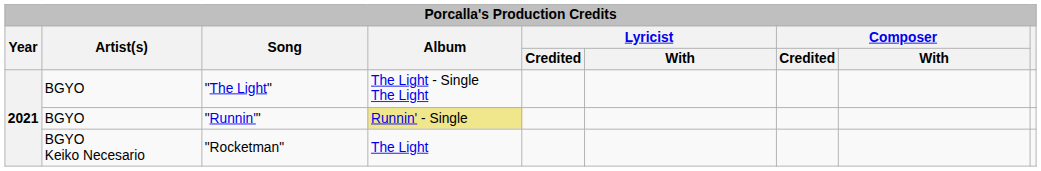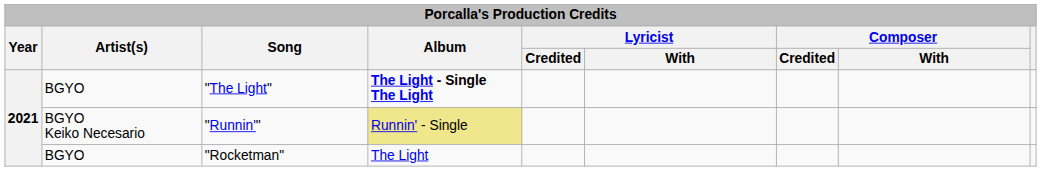 <table class="wikitable mw-collapsible collapsible autocollapse" style="width:95%; margin:1em auto;">
 <tr>
 <th colspan="9" style="background:#BFBFBF;"><strong>Porcalla's Production Credits</strong></th>
 </tr>
 <tr>
 <th rowspan="2">Year</th>
 <th rowspan="2" style="width:15em;">Artist(s)</th>
 <th rowspan="2" style="width:15em;">Song</th>
 <th rowspan="2" style="width:15em;">Album</th>
 <th colspan="2" style="width:25em;"><a href='#'>Lyricist</a></th>
 <th colspan="2" style="width:25em;"><a href='#'>Composer</a></th>
 <th rowspan="2" scope="col" class="unsortable"></th>
 </tr>
 <tr>
 <th>Credited</th>
 <th style="width:20em;">With</th>
 <th>Credited</th>
 <th style="width:20em;">With</th>
 </tr>
 <tr>
 <th rowspan="3">2021</th>
 <td>BGYO</td>
 <td>"<a href='#'>The Light</a>"</td>
-<td><a href='#'>The Light</a> - Single <br><a href='#'>The Light</a></td>
+<td><strong><a href='#'>The Light</a> - Single <br><a href='#'>The Light</a></strong></td>
 <td></td>
 <td></td>
 <td></td>
 <td></td>
 <td></td>
 </tr>
 <tr>
-<td>BGYO</td>
+<td>BGYO <br>Keiko Necesario</td>
 <td>"<a href='#'>Runnin'</a>"</td>
 <td style="background: khaki;"><a href='#'>Runnin'</a> - Single</td>
 <td></td>
 <td></td>
 <td></td>
 <td></td>
 <td></td>
 </tr>
 <tr>
-<td>BGYO <br>Keiko Necesario</td>
+<td>BGYO</td>
 <td>"Rocketman"</td>
 <td><a href='#'>The Light</a></td>
 <td></td>
 <td></td>
 <td></td>
 <td></td>
 <td></td>
 </tr>
 </table>
